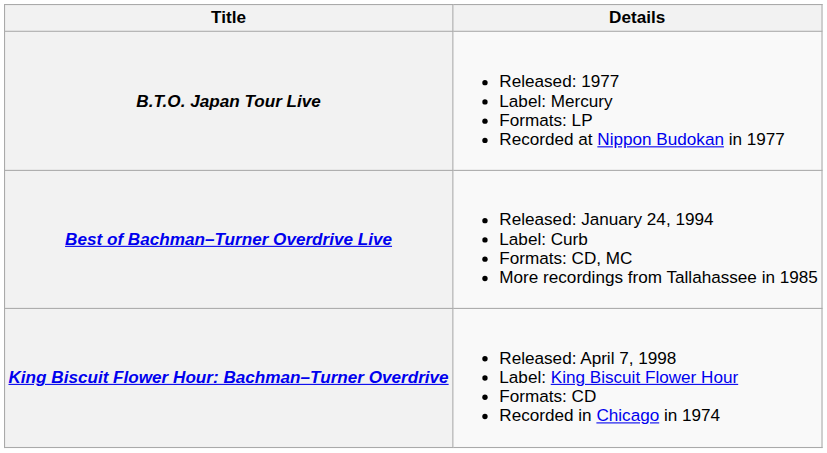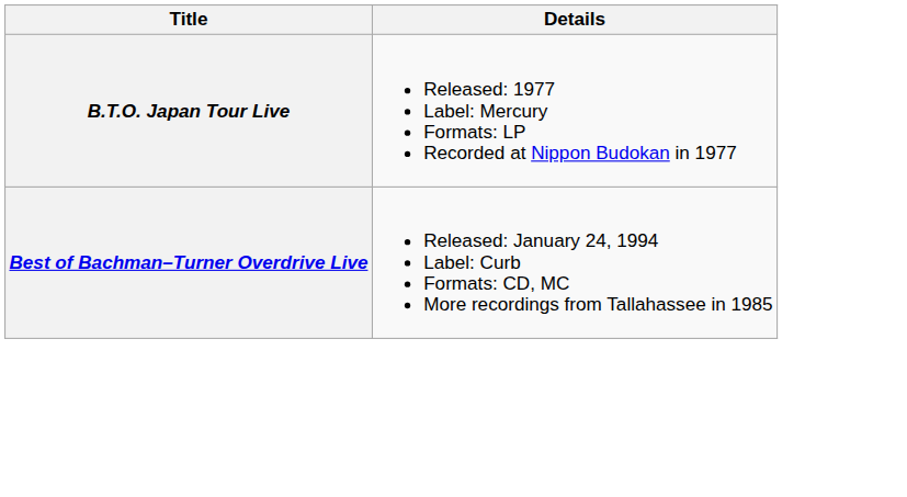 <table class="wikitable">
 <tr>
 <th>Title</th>
 <th>Details</th>
 </tr>
 <tr>
 <th><em>B.T.O. Japan Tour Live</em></th>
 <td><br><ul><li>Released: 1977</li><li>Label: Mercury</li><li>Formats: LP</li><li>Recorded at <a href='#'>Nippon Budokan</a> in 1977</li></ul></td>
 </tr>
 <tr>
 <th><em><a href='#'>Best of Bachman–Turner Overdrive Live</a></em></th>
 <td><br><ul><li>Released: January 24, 1994</li><li>Label: Curb</li><li>Formats: CD, MC</li><li>More recordings from Tallahassee in 1985</li></ul></td>
 </tr>
-<tr>
-<th><em><a href='#'>King Biscuit Flower Hour: Bachman–Turner Overdrive</a></em></th>
-<td><br><ul><li>Released: April 7, 1998</li><li>Label: <a href='#'>King Biscuit Flower Hour</a></li><li>Formats: CD</li><li>Recorded in <a href='#'>Chicago</a> in 1974</li></ul></td>
-</tr>
 </table>
